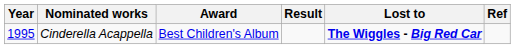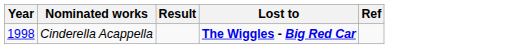 <table class="wikitable">
 <tr>
 <th>Year</th>
 <th>Nominated works</th>
-<th>Award</th>
 <th>Result</th>
 <th>Lost to</th>
 <th>Ref</th>
 </tr>
 <tr>
-<td><a href='#'>1995</a></td>
+<td><a href='#'>1998</a></td>
 <td><em>Cinderella Acappella</em></td>
-<td><a href='#'> Best Children's Album</a></td>
 <td></td>
 <td><strong><a href='#'>The Wiggles</a> - <em><a href='#'>Big Red Car</a></em></strong></td>
 <td></td>
 </tr>
 </table>
